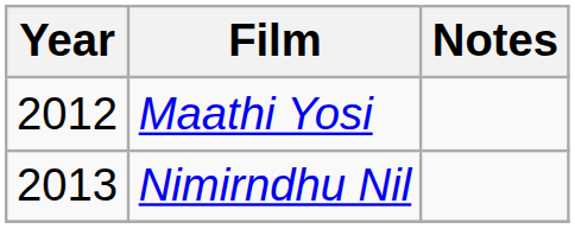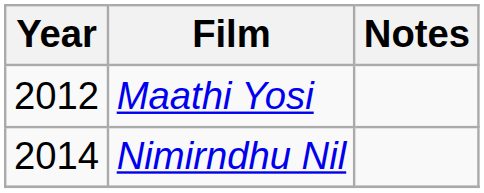 <table class="wikitable sortable">
 <tr>
 <th>Year</th>
 <th>Film</th>
 <th class="unsortable">Notes</th>
 </tr>
 <tr>
 <td>2012</td>
 <td><em><a href='#'>Maathi Yosi</a></em></td>
 <td></td>
 </tr>
 <tr>
-<td>2013</td>
+<td>2014</td>
 <td><em><a href='#'>Nimirndhu Nil</a></em></td>
 <td></td>
 </tr>
 <tr>
 </tr>
 </table>
